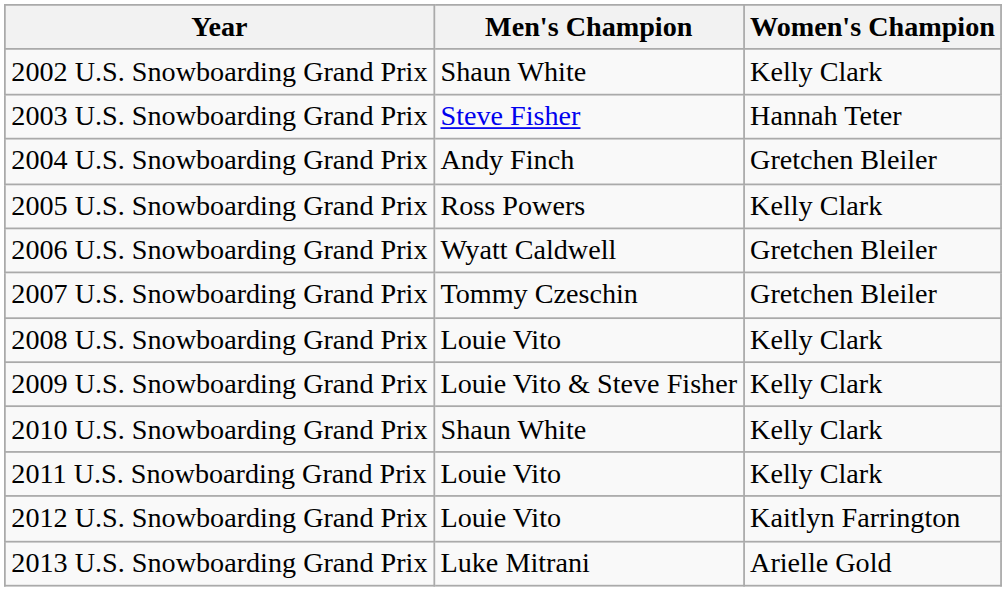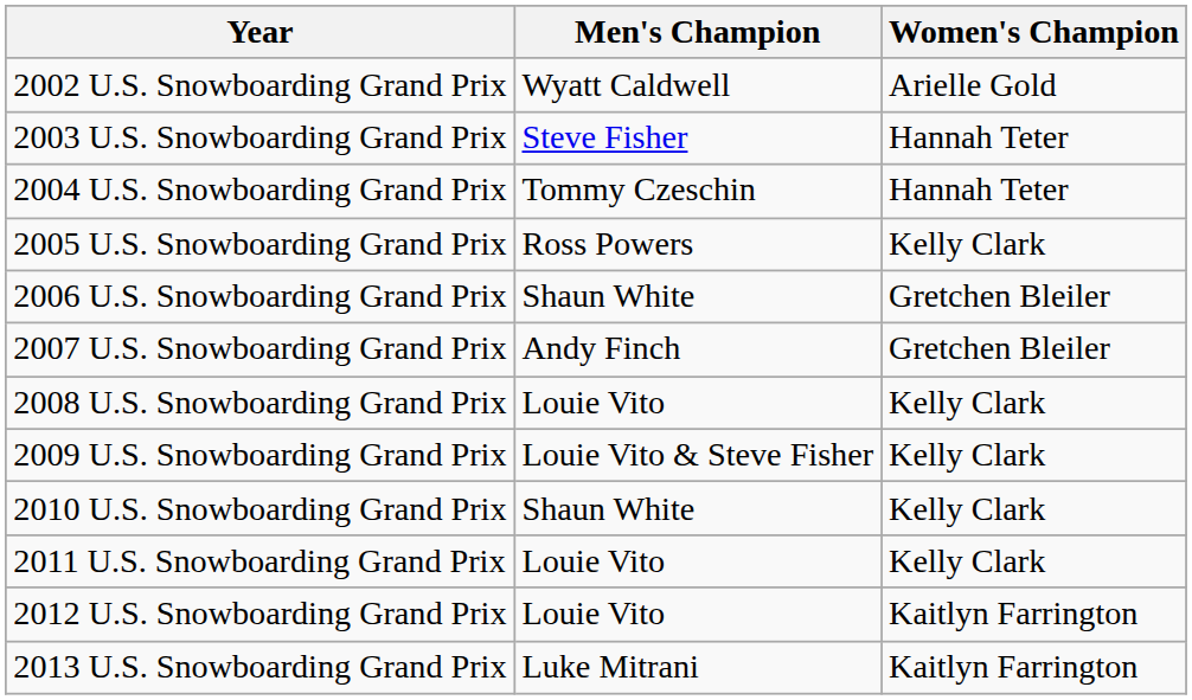 <table class="wikitable">
 <tr>
 <th>Year</th>
 <th>Men's Champion</th>
 <th>Women's Champion</th>
 </tr>
 <tr>
 <td>2002 U.S. Snowboarding Grand Prix</td>
-<td>Shaun White</td>
-<td>Kelly Clark</td>
+<td>Wyatt Caldwell</td>
+<td>Arielle Gold</td>
 </tr>
 <tr>
 <td>2003 U.S. Snowboarding Grand Prix</td>
 <td><a href='#'>Steve Fisher</a></td>
 <td>Hannah Teter</td>
 </tr>
 <tr>
 <td>2004 U.S. Snowboarding Grand Prix</td>
-<td>Andy Finch</td>
-<td>Gretchen Bleiler</td>
+<td>Tommy Czeschin</td>
+<td>Hannah Teter</td>
 </tr>
 <tr>
 <td>2005 U.S. Snowboarding Grand Prix</td>
 <td>Ross Powers</td>
 <td>Kelly Clark</td>
 </tr>
 <tr>
 <td>2006 U.S. Snowboarding Grand Prix</td>
-<td>Wyatt Caldwell</td>
+<td>Shaun White</td>
 <td>Gretchen Bleiler</td>
 </tr>
 <tr>
 <td>2007 U.S. Snowboarding Grand Prix</td>
-<td>Tommy Czeschin</td>
+<td>Andy Finch</td>
 <td>Gretchen Bleiler</td>
 </tr>
 <tr>
 <td>2008 U.S. Snowboarding Grand Prix</td>
 <td>Louie Vito</td>
 <td>Kelly Clark</td>
 </tr>
 <tr>
 <td>2009 U.S. Snowboarding Grand Prix</td>
 <td>Louie Vito & Steve Fisher</td>
 <td>Kelly Clark</td>
 </tr>
 <tr>
 <td>2010 U.S. Snowboarding Grand Prix</td>
 <td>Shaun White</td>
 <td>Kelly Clark</td>
 </tr>
 <tr>
 <td>2011 U.S. Snowboarding Grand Prix</td>
 <td>Louie Vito</td>
 <td>Kelly Clark</td>
 </tr>
 <tr>
 <td>2012 U.S. Snowboarding Grand Prix</td>
 <td>Louie Vito</td>
 <td>Kaitlyn Farrington</td>
 </tr>
 <tr>
 <td>2013 U.S. Snowboarding Grand Prix</td>
 <td>Luke Mitrani</td>
-<td>Arielle Gold</td>
+<td>Kaitlyn Farrington</td>
 </tr>
 </table>
